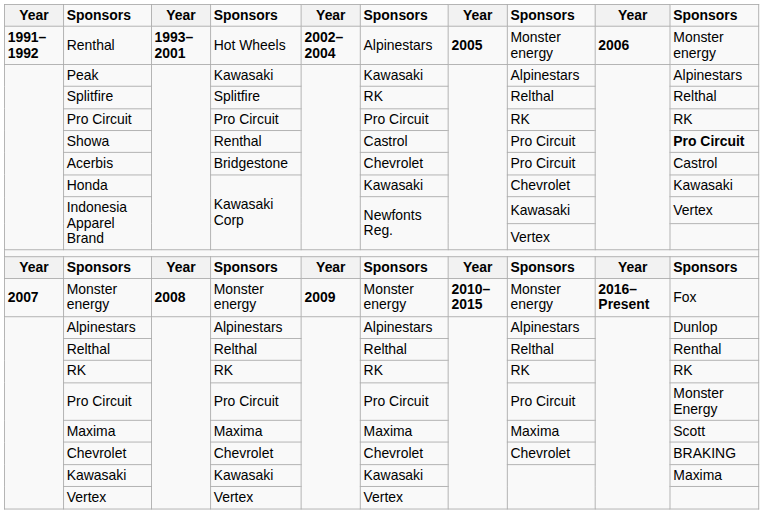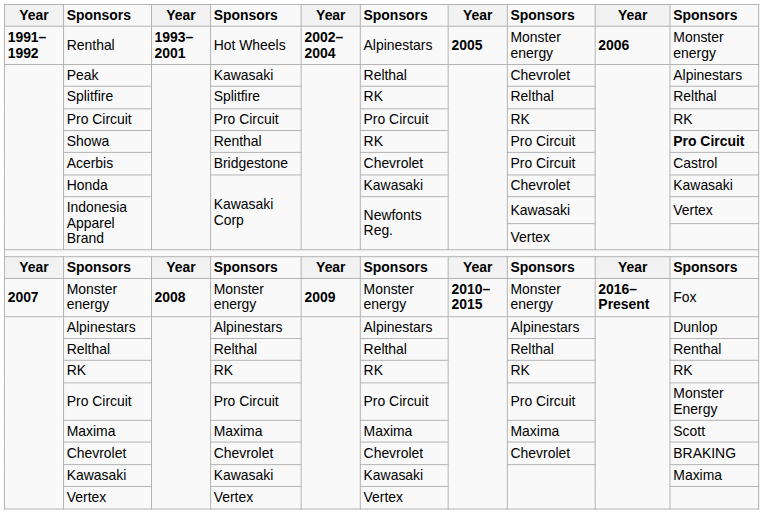 <table class="wikitable">
 <tr>
 <th><strong>Year</strong></th>
 <td><strong>Sponsors</strong></td>
 <th><strong>Year</strong></th>
 <td><strong>Sponsors</strong></td>
 <th><strong>Year</strong></th>
 <td><strong>Sponsors</strong></td>
 <th><strong>Year</strong></th>
 <td><strong>Sponsors</strong></td>
 <th><strong>Year</strong></th>
 <td><strong>Sponsors</strong></td>
 </tr>
 <tr>
 <td><strong>1991–1992</strong></td>
 <td>Renthal</td>
 <td><strong>1993–2001</strong></td>
 <td>Hot Wheels</td>
 <td><strong>2002–2004</strong></td>
 <td>Alpinestars</td>
 <td><strong>2005</strong></td>
 <td>Monster energy</td>
 <td><strong>2006</strong></td>
 <td>Monster energy</td>
 </tr>
 <tr>
 <td rowspan="8"></td>
 <td>Peak</td>
 <td rowspan="8"></td>
 <td>Kawasaki</td>
 <td rowspan="8"></td>
-<td>Kawasaki</td>
+<td>Relthal</td>
 <td rowspan="8"></td>
-<td>Alpinestars</td>
+<td>Chevrolet</td>
 <td rowspan="8"></td>
 <td>Alpinestars</td>
 </tr>
 <tr>
 <td>Splitfire</td>
 <td>Splitfire</td>
 <td>RK</td>
 <td>Relthal</td>
 <td>Relthal</td>
 </tr>
 <tr>
 <td>Pro Circuit</td>
 <td>Pro Circuit</td>
 <td>Pro Circuit</td>
 <td>RK</td>
 <td>RK</td>
 </tr>
 <tr>
 <td>Showa</td>
 <td>Renthal</td>
-<td>Castrol</td>
+<td>RK</td>
 <td>Pro Circuit</td>
 <td><strong>Pro Circuit</strong></td>
 </tr>
 <tr>
 <td>Acerbis</td>
 <td>Bridgestone</td>
 <td>Chevrolet</td>
 <td>Pro Circuit</td>
 <td>Castrol</td>
 </tr>
 <tr>
 <td>Honda</td>
 <td rowspan="3">Kawasaki<br>Corp</td>
 <td>Kawasaki</td>
 <td>Chevrolet</td>
 <td>Kawasaki</td>
 </tr>
 <tr>
 <td rowspan="2">Indonesia<br>Apparel<br>Brand</td>
 <td rowspan="2">Newfonts<br>Reg.</td>
 <td>Kawasaki</td>
 <td>Vertex</td>
 </tr>
 <tr>
 <td>Vertex</td>
 <td></td>
 </tr>
 <tr>
 <td colspan="10"></td>
 </tr>
 <tr>
 <th><strong>Year</strong></th>
 <td><strong>Sponsors</strong></td>
 <th><strong>Year</strong></th>
 <td><strong>Sponsors</strong></td>
 <th><strong>Year</strong></th>
 <td><strong>Sponsors</strong></td>
 <th><strong>Year</strong></th>
 <td><strong>Sponsors</strong></td>
 <th><strong>Year</strong></th>
 <td><strong>Sponsors</strong></td>
 </tr>
 <tr>
 <td><strong>2007</strong></td>
 <td>Monster energy</td>
 <td><strong>2008</strong></td>
 <td>Monster energy</td>
 <td><strong>2009</strong></td>
 <td>Monster energy</td>
 <td><strong>2010–2015</strong></td>
 <td>Monster energy</td>
 <td><strong>2016–Present</strong></td>
 <td>Fox</td>
 </tr>
 <tr>
 <td rowspan="8"></td>
 <td>Alpinestars</td>
 <td rowspan="8"></td>
 <td>Alpinestars</td>
 <td rowspan="8"></td>
 <td>Alpinestars</td>
 <td rowspan="8"></td>
 <td>Alpinestars</td>
 <td rowspan="8"></td>
 <td>Dunlop</td>
 </tr>
 <tr>
 <td>Relthal</td>
 <td>Relthal</td>
 <td>Relthal</td>
 <td>Relthal</td>
 <td>Renthal</td>
 </tr>
 <tr>
 <td>RK</td>
 <td>RK</td>
 <td>RK</td>
 <td>RK</td>
 <td>RK</td>
 </tr>
 <tr>
 <td>Pro Circuit</td>
 <td>Pro Circuit</td>
 <td>Pro Circuit</td>
 <td>Pro Circuit</td>
 <td>Monster Energy</td>
 </tr>
 <tr>
 <td>Maxima</td>
 <td>Maxima</td>
 <td>Maxima</td>
 <td>Maxima</td>
 <td>Scott</td>
 </tr>
 <tr>
 <td>Chevrolet</td>
 <td>Chevrolet</td>
 <td>Chevrolet</td>
 <td>Chevrolet</td>
 <td>BRAKING</td>
 </tr>
 <tr>
 <td>Kawasaki</td>
 <td>Kawasaki</td>
 <td>Kawasaki</td>
 <td rowspan="2"></td>
 <td>Maxima</td>
 </tr>
 <tr>
 <td>Vertex</td>
 <td>Vertex</td>
 <td>Vertex</td>
 <td></td>
 </tr>
 </table>
